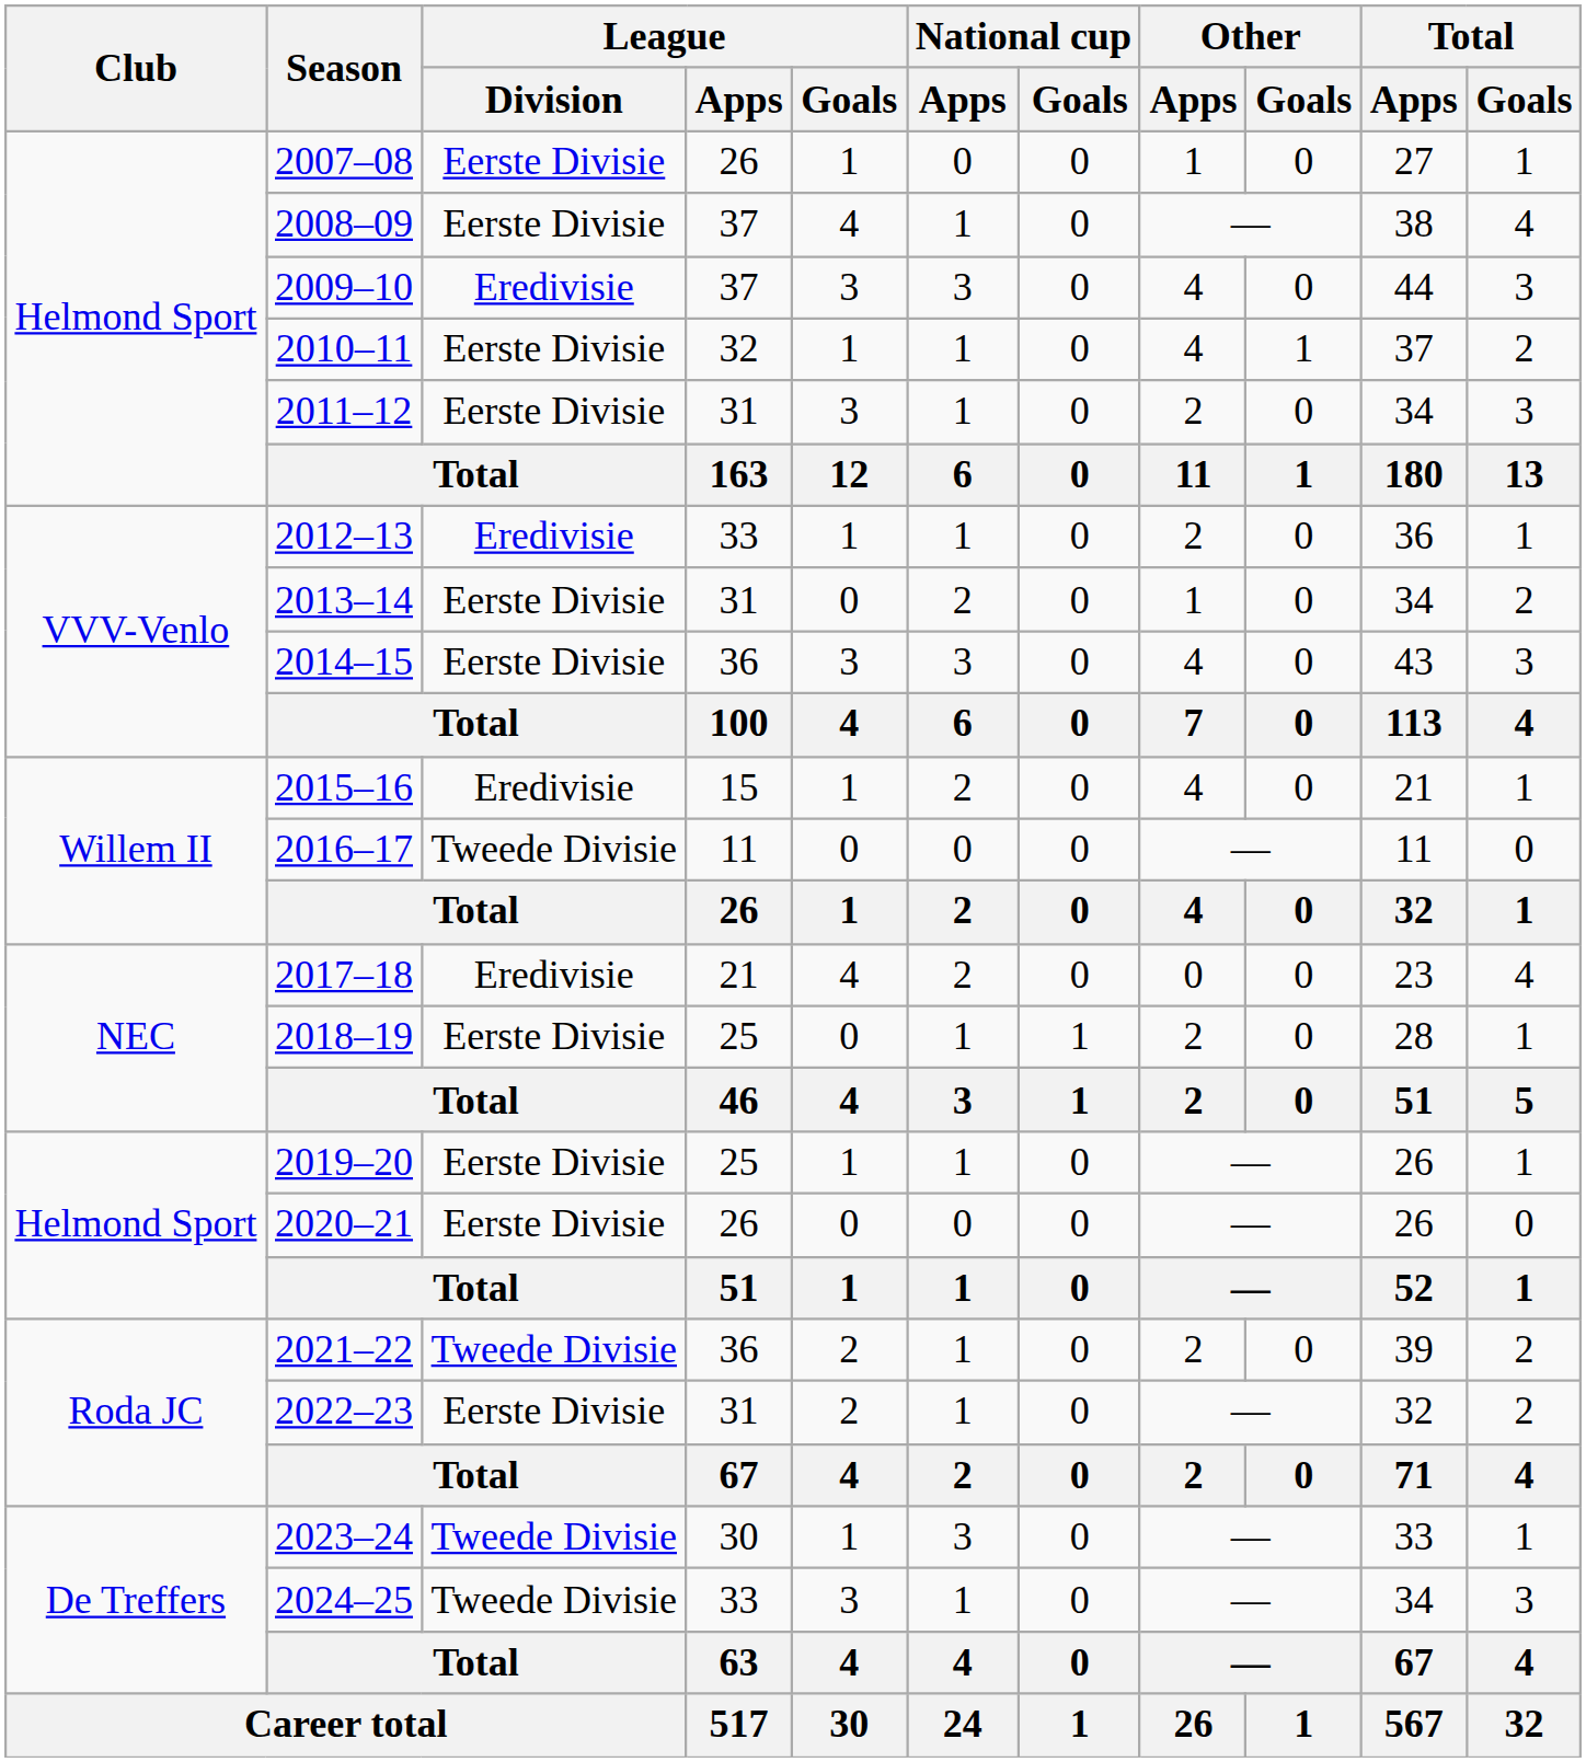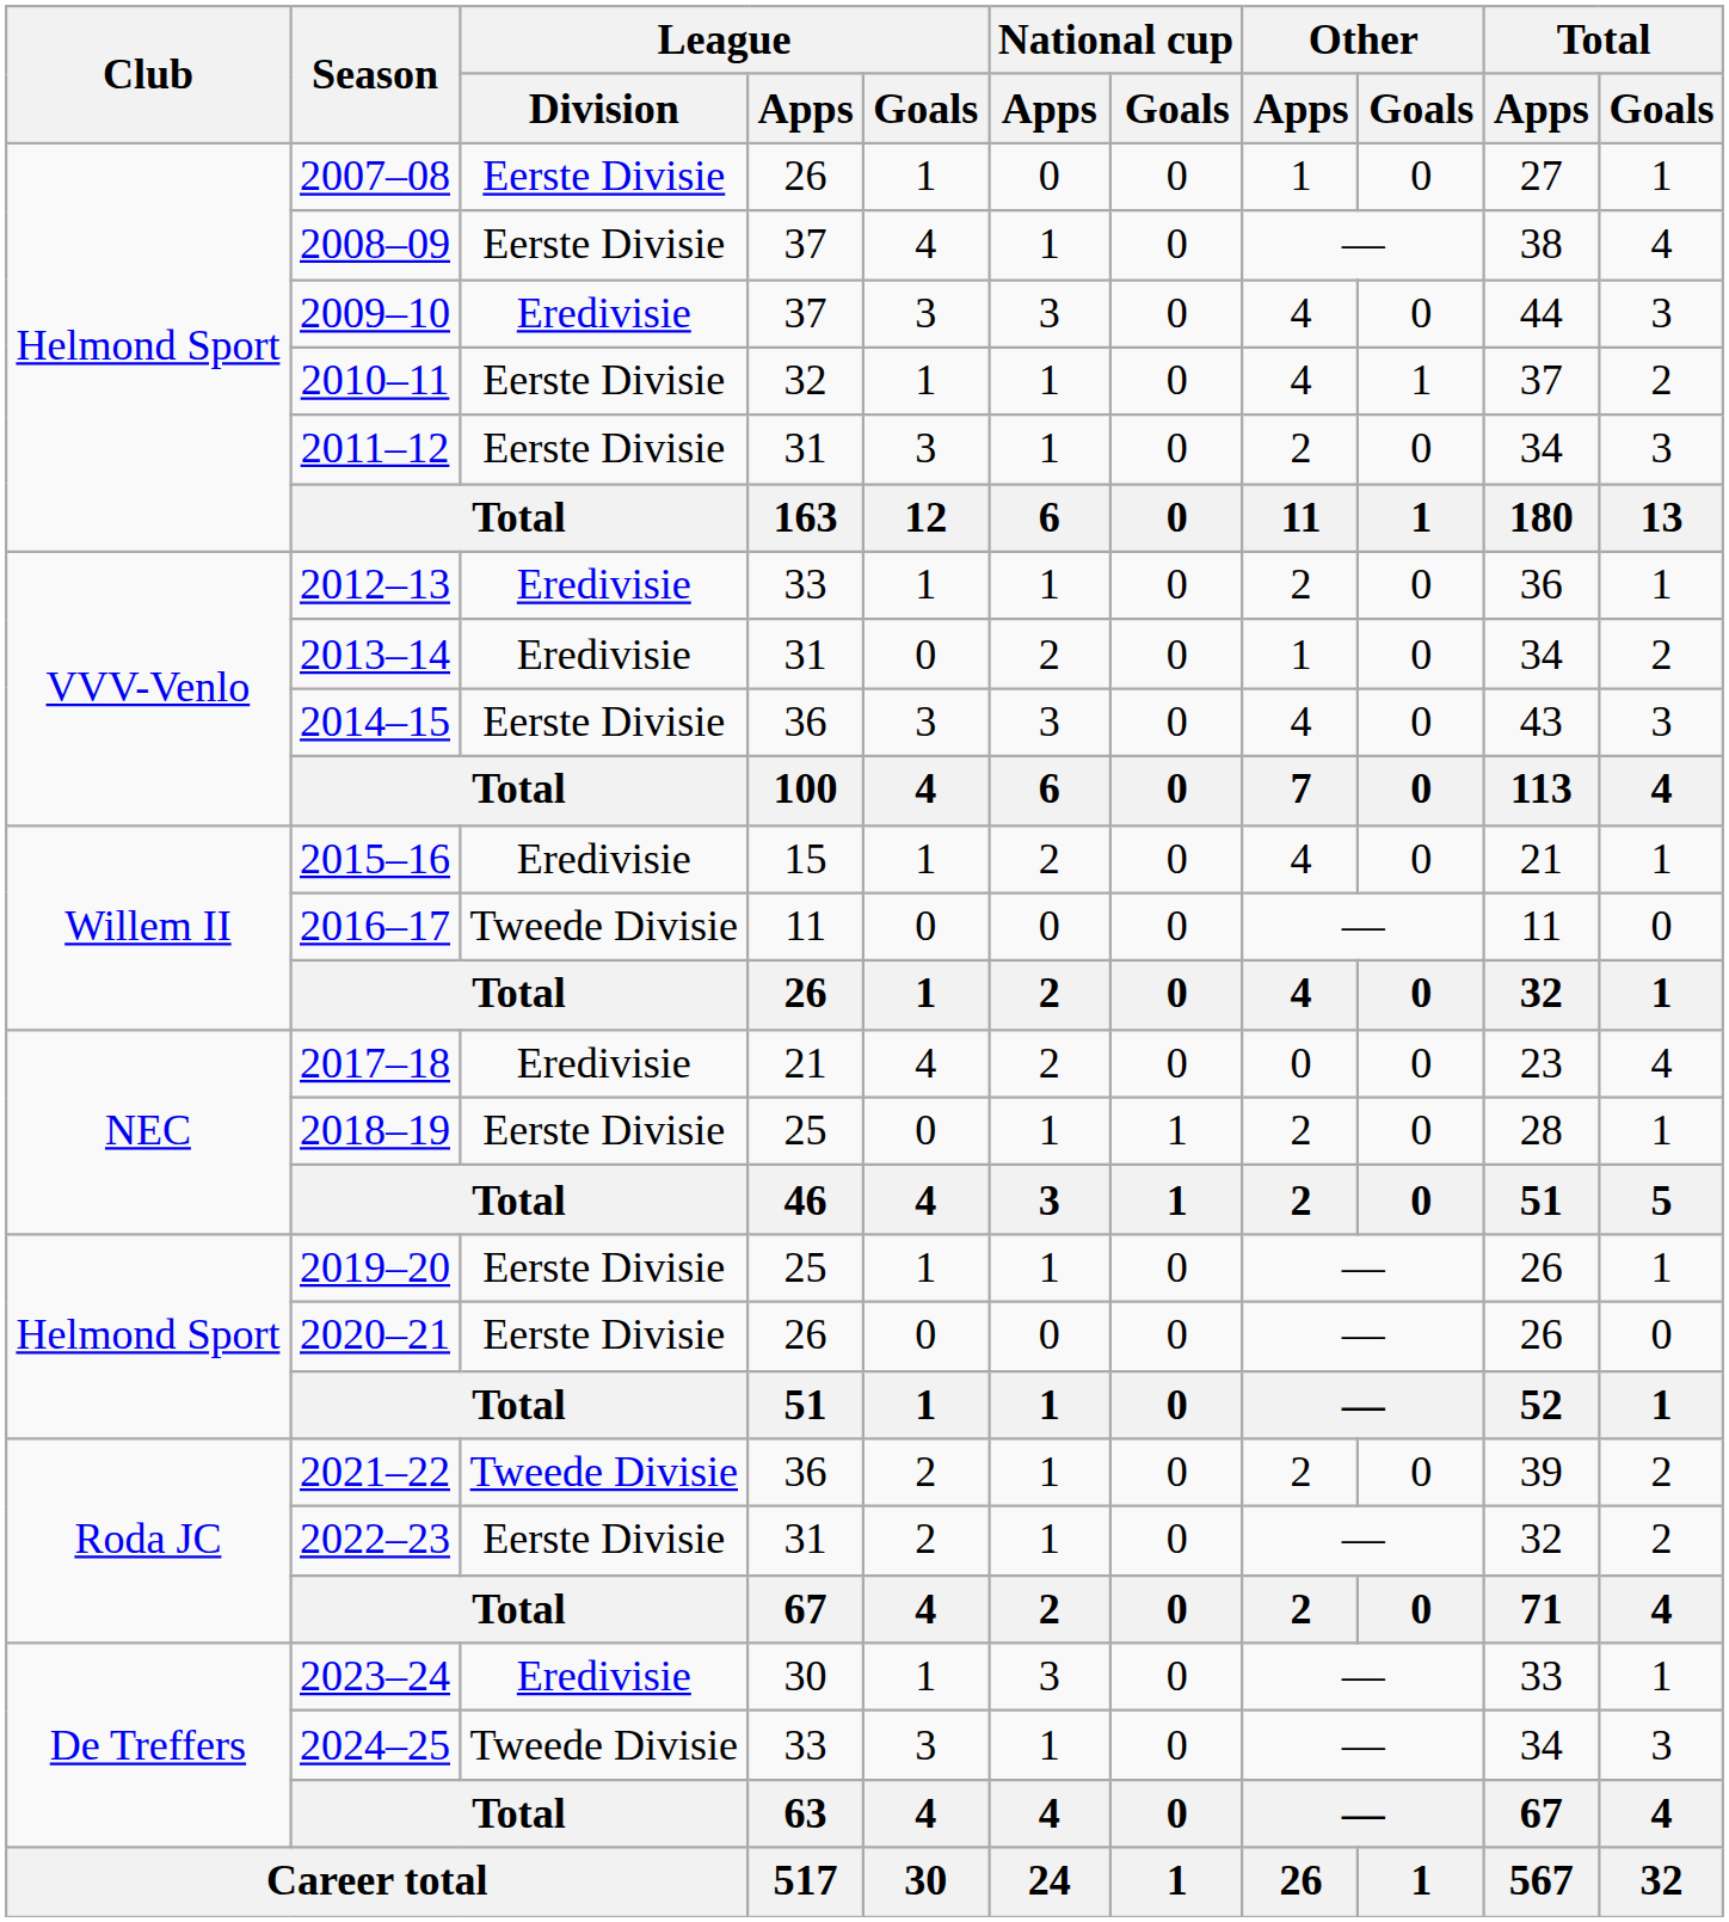 <table class="wikitable" style="text-align:center">
 <tr>
 <th rowspan="2">Club</th>
 <th rowspan="2">Season</th>
 <th colspan="3">League</th>
 <th colspan="2">National cup</th>
 <th colspan="2">Other</th>
 <th colspan="2">Total</th>
 </tr>
 <tr>
 <th>Division</th>
 <th>Apps</th>
 <th>Goals</th>
 <th>Apps</th>
 <th>Goals</th>
 <th>Apps</th>
 <th>Goals</th>
 <th>Apps</th>
 <th>Goals</th>
 </tr>
 <tr>
 <td rowspan="6"><a href='#'>Helmond Sport</a></td>
 <td><a href='#'>2007–08</a></td>
 <td><a href='#'>Eerste Divisie</a></td>
 <td>26</td>
 <td>1</td>
 <td>0</td>
 <td>0</td>
 <td>1</td>
 <td>0</td>
 <td>27</td>
 <td>1</td>
 </tr>
 <tr>
 <td><a href='#'>2008–09</a></td>
 <td>Eerste Divisie</td>
 <td>37</td>
 <td>4</td>
 <td>1</td>
 <td>0</td>
 <td colspan="2">—</td>
 <td>38</td>
 <td>4</td>
 </tr>
 <tr>
 <td><a href='#'>2009–10</a></td>
 <td><a href='#'>Eredivisie</a></td>
 <td>37</td>
 <td>3</td>
 <td>3</td>
 <td>0</td>
 <td>4</td>
 <td>0</td>
 <td>44</td>
 <td>3</td>
 </tr>
 <tr>
 <td><a href='#'>2010–11</a></td>
 <td>Eerste Divisie</td>
 <td>32</td>
 <td>1</td>
 <td>1</td>
 <td>0</td>
 <td>4</td>
 <td>1</td>
 <td>37</td>
 <td>2</td>
 </tr>
 <tr>
 <td><a href='#'>2011–12</a></td>
 <td>Eerste Divisie</td>
 <td>31</td>
 <td>3</td>
 <td>1</td>
 <td>0</td>
 <td>2</td>
 <td>0</td>
 <td>34</td>
 <td>3</td>
 </tr>
 <tr>
 <th colspan="2">Total</th>
 <th>163</th>
 <th>12</th>
 <th>6</th>
 <th>0</th>
 <th>11</th>
 <th>1</th>
 <th>180</th>
 <th>13</th>
 </tr>
 <tr>
 <td rowspan="4"><a href='#'>VVV-Venlo</a></td>
 <td><a href='#'>2012–13</a></td>
 <td><a href='#'>Eredivisie</a></td>
 <td>33</td>
 <td>1</td>
 <td>1</td>
 <td>0</td>
 <td>2</td>
 <td>0</td>
 <td>36</td>
 <td>1</td>
 </tr>
 <tr>
 <td><a href='#'>2013–14</a></td>
-<td>Eerste Divisie</td>
+<td>Eredivisie</td>
 <td>31</td>
 <td>0</td>
 <td>2</td>
 <td>0</td>
 <td>1</td>
 <td>0</td>
 <td>34</td>
 <td>2</td>
 </tr>
 <tr>
 <td><a href='#'>2014–15</a></td>
 <td>Eerste Divisie</td>
 <td>36</td>
 <td>3</td>
 <td>3</td>
 <td>0</td>
 <td>4</td>
 <td>0</td>
 <td>43</td>
 <td>3</td>
 </tr>
 <tr>
 <th colspan="2">Total</th>
 <th>100</th>
 <th>4</th>
 <th>6</th>
 <th>0</th>
 <th>7</th>
 <th>0</th>
 <th>113</th>
 <th>4</th>
 </tr>
 <tr>
 <td rowspan="3"><a href='#'>Willem II</a></td>
 <td><a href='#'>2015–16</a></td>
 <td>Eredivisie</td>
 <td>15</td>
 <td>1</td>
 <td>2</td>
 <td>0</td>
 <td>4</td>
 <td>0</td>
 <td>21</td>
 <td>1</td>
 </tr>
 <tr>
 <td><a href='#'>2016–17</a></td>
 <td>Tweede Divisie</td>
 <td>11</td>
 <td>0</td>
 <td>0</td>
 <td>0</td>
 <td colspan="2">—</td>
 <td>11</td>
 <td>0</td>
 </tr>
 <tr>
 <th colspan="2">Total</th>
 <th>26</th>
 <th>1</th>
 <th>2</th>
 <th>0</th>
 <th>4</th>
 <th>0</th>
 <th>32</th>
 <th>1</th>
 </tr>
 <tr>
 <td rowspan="3"><a href='#'>NEC</a></td>
 <td><a href='#'>2017–18</a></td>
 <td>Eredivisie</td>
 <td>21</td>
 <td>4</td>
 <td>2</td>
 <td>0</td>
 <td>0</td>
 <td>0</td>
 <td>23</td>
 <td>4</td>
 </tr>
 <tr>
 <td><a href='#'>2018–19</a></td>
 <td>Eerste Divisie</td>
 <td>25</td>
 <td>0</td>
 <td>1</td>
 <td>1</td>
 <td>2</td>
 <td>0</td>
 <td>28</td>
 <td>1</td>
 </tr>
 <tr>
 <th colspan="2">Total</th>
 <th>46</th>
 <th>4</th>
 <th>3</th>
 <th>1</th>
 <th>2</th>
 <th>0</th>
 <th>51</th>
 <th>5</th>
 </tr>
 <tr>
 <td rowspan="3"><a href='#'>Helmond Sport</a></td>
 <td><a href='#'>2019–20</a></td>
 <td>Eerste Divisie</td>
 <td>25</td>
 <td>1</td>
 <td>1</td>
 <td>0</td>
 <td colspan="2">—</td>
 <td>26</td>
 <td>1</td>
 </tr>
 <tr>
 <td><a href='#'>2020–21</a></td>
 <td>Eerste Divisie</td>
 <td>26</td>
 <td>0</td>
 <td>0</td>
 <td>0</td>
 <td colspan="2">—</td>
 <td>26</td>
 <td>0</td>
 </tr>
 <tr>
 <th colspan="2">Total</th>
 <th>51</th>
 <th>1</th>
 <th>1</th>
 <th>0</th>
 <th colspan="2">—</th>
 <th>52</th>
 <th>1</th>
 </tr>
 <tr>
 <td rowspan="3"><a href='#'>Roda JC</a></td>
 <td><a href='#'>2021–22</a></td>
 <td><a href='#'>Tweede Divisie</a></td>
 <td>36</td>
 <td>2</td>
 <td>1</td>
 <td>0</td>
 <td>2</td>
 <td>0</td>
 <td>39</td>
 <td>2</td>
 </tr>
 <tr>
 <td><a href='#'>2022–23</a></td>
 <td>Eerste Divisie</td>
 <td>31</td>
 <td>2</td>
 <td>1</td>
 <td>0</td>
 <td colspan="2">—</td>
 <td>32</td>
 <td>2</td>
 </tr>
 <tr>
 <th colspan="2">Total</th>
 <th>67</th>
 <th>4</th>
 <th>2</th>
 <th>0</th>
 <th>2</th>
 <th>0</th>
 <th>71</th>
 <th>4</th>
 </tr>
 <tr>
 <td rowspan="3"><a href='#'>De Treffers</a></td>
 <td><a href='#'>2023–24</a></td>
-<td><a href='#'>Tweede Divisie</a></td>
+<td><a href='#'>Eredivisie</a></td>
 <td>30</td>
 <td>1</td>
 <td>3</td>
 <td>0</td>
 <td colspan="2">—</td>
 <td>33</td>
 <td>1</td>
 </tr>
 <tr>
 <td><a href='#'>2024–25</a></td>
 <td>Tweede Divisie</td>
 <td>33</td>
 <td>3</td>
 <td>1</td>
 <td>0</td>
 <td colspan="2">—</td>
 <td>34</td>
 <td>3</td>
 </tr>
 <tr>
 <th colspan="2">Total</th>
 <th>63</th>
 <th>4</th>
 <th>4</th>
 <th>0</th>
 <th colspan="2">—</th>
 <th>67</th>
 <th>4</th>
 </tr>
 <tr>
 <th colspan="3">Career total</th>
 <th>517</th>
 <th>30</th>
 <th>24</th>
 <th>1</th>
 <th>26</th>
 <th>1</th>
 <th>567</th>
 <th>32</th>
 </tr>
 </table>
